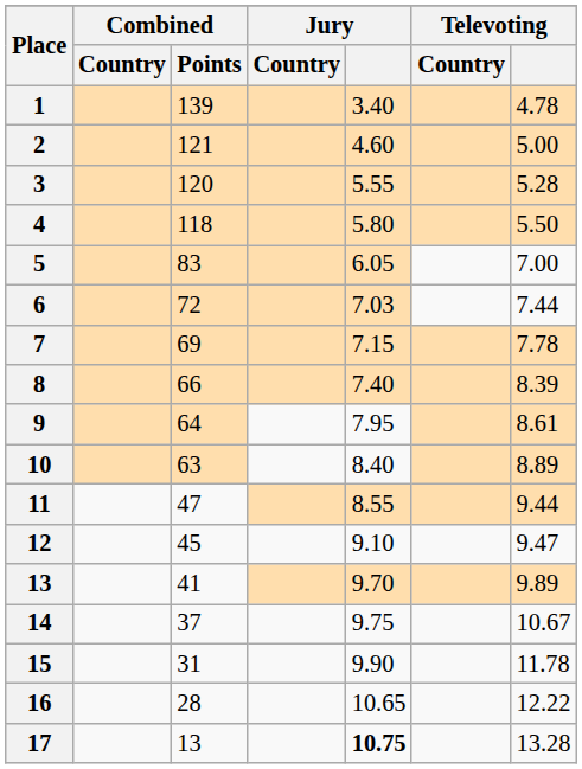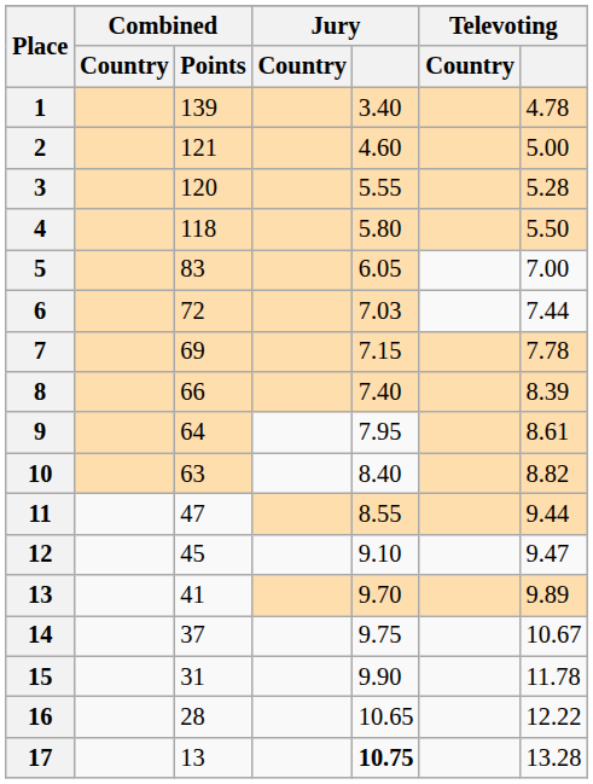 <table class="wikitable collapsible plainrowheaders" style="float:right; margin:10px; font-size:85%;">
 <tr>
 </tr>
 <tr>
 <th scope="col" rowspan="2">Place</th>
 <th scope="col" colspan="2">Combined</th>
 <th scope="col" colspan="2">Jury</th>
 <th scope="col" colspan="2">Televoting</th>
 </tr>
 <tr>
 <th scope="col">Country</th>
 <th scope="col">Points</th>
 <th scope="col">Country</th>
 <th scope="col"></th>
 <th scope="col">Country</th>
 <th scope="col"></th>
 </tr>
 <tr>
 <th scope="row" style="text-align:center">1</th>
 <td bgcolor="navajowhite"></td>
 <td bgcolor="navajowhite">139</td>
 <td bgcolor="navajowhite"></td>
 <td bgcolor="navajowhite">3.40</td>
 <td bgcolor="navajowhite"></td>
 <td bgcolor="navajowhite">4.78</td>
 </tr>
 <tr>
 <th scope="row" style="text-align:center">2</th>
 <td bgcolor="navajowhite"></td>
 <td bgcolor="navajowhite">121</td>
 <td bgcolor="navajowhite"></td>
 <td bgcolor="navajowhite">4.60</td>
 <td bgcolor="navajowhite"></td>
 <td bgcolor="navajowhite">5.00</td>
 </tr>
 <tr>
 <th scope="row" style="text-align:center">3</th>
 <td bgcolor="navajowhite"></td>
 <td bgcolor="navajowhite">120</td>
 <td bgcolor="navajowhite"></td>
 <td bgcolor="navajowhite">5.55</td>
 <td bgcolor="navajowhite"></td>
 <td bgcolor="navajowhite">5.28</td>
 </tr>
 <tr>
 <th scope="row" style="text-align:center">4</th>
 <td bgcolor="navajowhite"></td>
 <td bgcolor="navajowhite">118</td>
 <td bgcolor="navajowhite"></td>
 <td bgcolor="navajowhite">5.80</td>
 <td bgcolor="navajowhite"></td>
 <td bgcolor="navajowhite">5.50</td>
 </tr>
 <tr>
 <th scope="row" style="text-align:center">5</th>
 <td bgcolor="navajowhite"></td>
 <td bgcolor="navajowhite">83</td>
 <td bgcolor="navajowhite"></td>
 <td bgcolor="navajowhite">6.05</td>
 <td></td>
 <td>7.00</td>
 </tr>
 <tr>
 <th scope="row" style="text-align:center">6</th>
 <td bgcolor="navajowhite"></td>
 <td bgcolor="navajowhite">72</td>
 <td bgcolor="navajowhite"></td>
 <td bgcolor="navajowhite">7.03</td>
 <td></td>
 <td>7.44</td>
 </tr>
 <tr>
 <th scope="row" style="text-align:center">7</th>
 <td bgcolor="navajowhite"></td>
 <td bgcolor="navajowhite">69</td>
 <td bgcolor="navajowhite"></td>
 <td bgcolor="navajowhite">7.15</td>
 <td bgcolor="navajowhite"></td>
 <td bgcolor="navajowhite">7.78</td>
 </tr>
 <tr>
 <th scope="row" style="text-align:center">8</th>
 <td bgcolor="navajowhite"></td>
 <td bgcolor="navajowhite">66</td>
 <td bgcolor="navajowhite"></td>
 <td bgcolor="navajowhite">7.40</td>
 <td bgcolor="navajowhite"></td>
 <td bgcolor="navajowhite">8.39</td>
 </tr>
 <tr>
 <th scope="row" style="text-align:center">9</th>
 <td bgcolor="navajowhite"></td>
 <td bgcolor="navajowhite">64</td>
 <td></td>
 <td>7.95</td>
 <td bgcolor="navajowhite"></td>
 <td bgcolor="navajowhite">8.61</td>
 </tr>
 <tr>
 <th scope="row" style="text-align:center">10</th>
 <td bgcolor="navajowhite"></td>
 <td bgcolor="navajowhite">63</td>
 <td></td>
 <td>8.40</td>
 <td bgcolor="navajowhite"></td>
-<td bgcolor="navajowhite">8.89</td>
+<td bgcolor="navajowhite">8.82</td>
 </tr>
 <tr>
 <th scope="row" style="text-align:center">11</th>
 <td></td>
 <td>47</td>
 <td bgcolor="navajowhite"></td>
 <td bgcolor="navajowhite">8.55</td>
 <td bgcolor="navajowhite"></td>
 <td bgcolor="navajowhite">9.44</td>
 </tr>
 <tr>
 <th scope="row" style="text-align:center">12</th>
 <td></td>
 <td>45</td>
 <td></td>
 <td>9.10</td>
 <td></td>
 <td>9.47</td>
 </tr>
 <tr>
 <th scope="row" style="text-align:center">13</th>
 <td></td>
 <td>41</td>
 <td bgcolor="navajowhite"></td>
 <td bgcolor="navajowhite">9.70</td>
 <td bgcolor="navajowhite"></td>
 <td bgcolor="navajowhite">9.89</td>
 </tr>
 <tr>
 <th scope="row" style="text-align:center">14</th>
 <td></td>
 <td>37</td>
 <td></td>
 <td>9.75</td>
 <td></td>
 <td>10.67</td>
 </tr>
 <tr>
 <th scope="row" style="text-align:center">15</th>
 <td></td>
 <td>31</td>
 <td></td>
 <td>9.90</td>
 <td></td>
 <td>11.78</td>
 </tr>
 <tr>
 <th scope="row" style="text-align:center">16</th>
 <td></td>
 <td>28</td>
 <td></td>
 <td>10.65</td>
 <td></td>
 <td>12.22</td>
 </tr>
 <tr>
 <th scope="row" style="text-align:center">17</th>
 <td></td>
 <td>13</td>
 <td></td>
 <td><strong>10.75</strong></td>
 <td></td>
 <td>13.28</td>
 </tr>
 </table>
